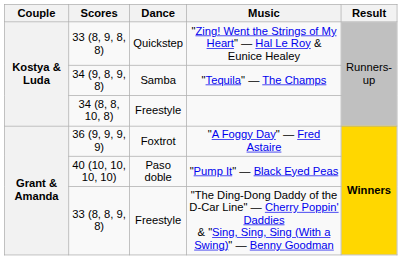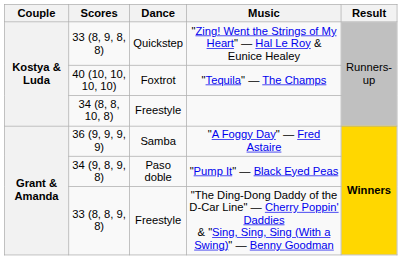 <table class="wikitable sortable" style="text-align:center; width: 90%">
 <tr>
 <th scope="col">Couple</th>
 <th scope="col">Scores</th>
 <th scope="col" class="unsortable">Dance</th>
 <th scope="col" class="unsortable">Music</th>
 <th scope="col" class="unsortable">Result</th>
 </tr>
 <tr>
 <th scope="row" rowspan=3>Kostya & Luda</th>
 <td>33 (8, 9, 8, 8)</td>
 <td>Quickstep</td>
 <td>"<a href='#'>Zing! Went the Strings of My Heart</a>" — <a href='#'>Hal Le Roy</a> & Eunice Healey</td>
 <td rowspan=3 bgcolor="silver">Runners-up</td>
 </tr>
 <tr>
-<td>34 (9, 8, 9, 8)</td>
-<td>Samba</td>
+<td>40 (10, 10, 10, 10)</td>
+<td>Foxtrot</td>
 <td>"<a href='#'>Tequila</a>" — <a href='#'>The Champs</a></td>
 </tr>
 <tr>
 <td>34 (8, 8, 10, 8)</td>
 <td>Freestyle</td>
 <td></td>
 </tr>
 <tr>
 <th scope="row" rowspan=3>Grant & Amanda</th>
 <td>36 (9, 9, 9, 9)</td>
-<td>Foxtrot</td>
+<td>Samba</td>
 <td>"<a href='#'>A Foggy Day</a>" — <a href='#'>Fred Astaire</a></td>
 <td rowspan=3 bgcolor="gold"><strong>Winners</strong></td>
 </tr>
 <tr>
-<td>40 (10, 10, 10, 10)</td>
+<td>34 (9, 8, 9, 8)</td>
 <td>Paso doble</td>
 <td>"<a href='#'>Pump It</a>" — <a href='#'>Black Eyed Peas</a></td>
 </tr>
 <tr>
 <td>33 (8, 8, 9, 8)</td>
 <td>Freestyle</td>
 <td>"The Ding-Dong Daddy of the D-Car Line" — <a href='#'>Cherry Poppin' Daddies</a><br>& "<a href='#'>Sing, Sing, Sing (With a Swing)</a>" — <a href='#'>Benny Goodman</a></td>
 </tr>
 </table>
